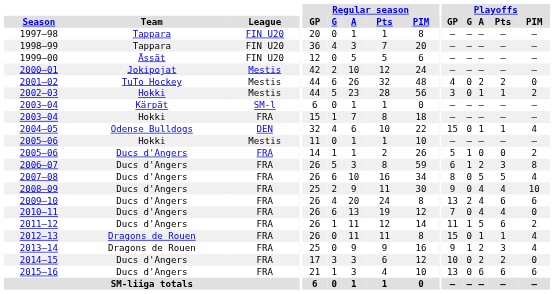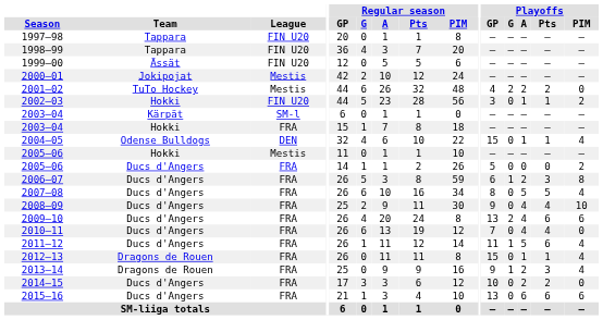 <table border="0" cellpadding="1" cellspacing="0" style="text-align:center; width:60em">
 <tr bgcolor="#e0e0e0">
 <th colspan="3" bgcolor="#ffffff"></th>
 <th rowspan="99" bgcolor="#ffffff"></th>
 <th colspan="5"><a href='#'>Regular season</a></th>
 <th rowspan="99" bgcolor="#ffffff"></th>
 <th colspan="5"><a href='#'>Playoffs</a></th>
 </tr>
 <tr bgcolor="#e0e0e0">
 <th><a href='#'>Season</a></th>
 <th>Team</th>
 <th>League</th>
 <th>GP</th>
 <th><a href='#'>G</a></th>
 <th><a href='#'>A</a></th>
 <th><a href='#'>Pts</a></th>
 <th><a href='#'>PIM</a></th>
 <th>GP</th>
 <th>G</th>
 <th>A</th>
 <th>Pts</th>
 <th>PIM</th>
 </tr>
 <tr>
 <td>1997–98</td>
 <td><a href='#'>Tappara</a></td>
 <td><a href='#'>FIN U20</a></td>
 <td>20</td>
 <td>0</td>
 <td>1</td>
 <td>1</td>
 <td>8</td>
 <td>—</td>
 <td>—</td>
 <td>—</td>
 <td>—</td>
 <td>—</td>
 </tr>
 <tr style="background:#f0f0f0;">
 <td>1998–99</td>
 <td>Tappara</td>
 <td>FIN U20</td>
 <td>36</td>
 <td>4</td>
 <td>3</td>
 <td>7</td>
 <td>20</td>
 <td>—</td>
 <td>—</td>
 <td>—</td>
 <td>—</td>
 <td>—</td>
 </tr>
 <tr>
 <td>1999–00</td>
 <td><a href='#'>Ässät</a></td>
 <td>FIN U20</td>
 <td>12</td>
 <td>0</td>
 <td>5</td>
 <td>5</td>
 <td>6</td>
 <td>—</td>
 <td>—</td>
 <td>—</td>
 <td>—</td>
 <td>—</td>
 </tr>
 <tr style="background:#f0f0f0;">
 <td><a href='#'>2000–01</a></td>
 <td><a href='#'>Jokipojat</a></td>
 <td><a href='#'>Mestis</a></td>
 <td>42</td>
 <td>2</td>
 <td>10</td>
 <td>12</td>
 <td>24</td>
 <td>—</td>
 <td>—</td>
 <td>—</td>
 <td>—</td>
 <td>—</td>
 </tr>
 <tr>
 <td><a href='#'>2001–02</a></td>
 <td><a href='#'>TuTo Hockey</a></td>
 <td>Mestis</td>
 <td>44</td>
 <td>6</td>
 <td>26</td>
 <td>32</td>
 <td>48</td>
 <td>4</td>
-<td>0</td>
+<td>2</td>
 <td>2</td>
 <td>2</td>
 <td>0</td>
 </tr>
 <tr style="background:#f0f0f0;">
 <td><a href='#'>2002–03</a></td>
 <td><a href='#'>Hokki</a></td>
-<td>Mestis</td>
+<td><a href='#'>FIN U20</a></td>
 <td>44</td>
 <td>5</td>
 <td>23</td>
 <td>28</td>
 <td>56</td>
 <td>3</td>
 <td>0</td>
 <td>1</td>
 <td>1</td>
 <td>2</td>
 </tr>
 <tr>
 <td><a href='#'>2003–04</a></td>
 <td><a href='#'>Kärpät</a></td>
 <td><a href='#'>SM-l</a></td>
 <td>6</td>
 <td>0</td>
 <td>1</td>
 <td>1</td>
 <td>0</td>
 <td>—</td>
 <td>—</td>
 <td>—</td>
 <td>—</td>
 <td>—</td>
 </tr>
 <tr style="background:#f0f0f0;">
 <td><a href='#'>2003–04</a></td>
 <td>Hokki</td>
 <td>FRA</td>
 <td>15</td>
 <td>1</td>
 <td>7</td>
 <td>8</td>
 <td>18</td>
 <td>—</td>
 <td>—</td>
 <td>—</td>
 <td>—</td>
 <td>—</td>
 </tr>
 <tr>
 <td><a href='#'>2004–05</a></td>
 <td><a href='#'>Odense Bulldogs</a></td>
 <td><a href='#'>DEN</a></td>
 <td>32</td>
 <td>4</td>
 <td>6</td>
 <td>10</td>
 <td>22</td>
 <td>15</td>
 <td>0</td>
 <td>1</td>
 <td>1</td>
 <td>4</td>
 </tr>
 <tr style="background:#f0f0f0;">
 <td><a href='#'>2005–06</a></td>
 <td>Hokki</td>
 <td>Mestis</td>
 <td>11</td>
 <td>0</td>
 <td>1</td>
 <td>1</td>
 <td>10</td>
 <td>—</td>
 <td>—</td>
 <td>—</td>
 <td>—</td>
 <td>—</td>
 </tr>
 <tr>
 <td><a href='#'>2005–06</a></td>
 <td><a href='#'>Ducs d'Angers</a></td>
 <td><a href='#'>FRA</a></td>
 <td>14</td>
 <td>1</td>
 <td>1</td>
 <td>2</td>
 <td>26</td>
 <td>5</td>
-<td>1</td>
+<td>0</td>
 <td>0</td>
 <td>0</td>
 <td>2</td>
 </tr>
 <tr style="background:#f0f0f0;">
 <td><a href='#'>2006–07</a></td>
 <td>Ducs d'Angers</td>
 <td>FRA</td>
 <td>26</td>
 <td>5</td>
 <td>3</td>
 <td>8</td>
 <td>59</td>
 <td>6</td>
 <td>1</td>
 <td>2</td>
 <td>3</td>
 <td>8</td>
 </tr>
 <tr>
 <td><a href='#'>2007–08</a></td>
 <td>Ducs d'Angers</td>
 <td>FRA</td>
 <td>26</td>
 <td>6</td>
 <td>10</td>
 <td>16</td>
 <td>34</td>
 <td>8</td>
 <td>0</td>
 <td>5</td>
 <td>5</td>
 <td>4</td>
 </tr>
 <tr style="background:#f0f0f0;">
 <td><a href='#'>2008–09</a></td>
 <td>Ducs d'Angers</td>
 <td>FRA</td>
 <td>25</td>
 <td>2</td>
 <td>9</td>
 <td>11</td>
 <td>30</td>
 <td>9</td>
 <td>0</td>
 <td>4</td>
 <td>4</td>
 <td>10</td>
 </tr>
 <tr>
 <td><a href='#'>2009–10</a></td>
 <td>Ducs d'Angers</td>
 <td>FRA</td>
 <td>26</td>
 <td>4</td>
 <td>20</td>
 <td>24</td>
 <td>8</td>
 <td>13</td>
 <td>2</td>
 <td>4</td>
 <td>6</td>
 <td>6</td>
 </tr>
 <tr style="background:#f0f0f0;">
 <td><a href='#'>2010–11</a></td>
 <td>Ducs d'Angers</td>
 <td>FRA</td>
 <td>26</td>
 <td>6</td>
 <td>13</td>
 <td>19</td>
 <td>12</td>
 <td>7</td>
 <td>0</td>
 <td>4</td>
 <td>4</td>
 <td>0</td>
 </tr>
 <tr>
 <td><a href='#'>2011–12</a></td>
 <td>Ducs d'Angers</td>
 <td>FRA</td>
 <td>26</td>
 <td>1</td>
 <td>11</td>
 <td>12</td>
 <td>14</td>
 <td>11</td>
 <td>1</td>
 <td>5</td>
 <td>6</td>
-<td>2</td>
+<td>4</td>
 </tr>
 <tr style="background:#f0f0f0;">
 <td><a href='#'>2012–13</a></td>
 <td><a href='#'>Dragons de Rouen</a></td>
 <td>FRA</td>
 <td>26</td>
 <td>0</td>
 <td>11</td>
 <td>11</td>
 <td>8</td>
 <td>15</td>
 <td>0</td>
 <td>1</td>
 <td>1</td>
 <td>4</td>
 </tr>
 <tr>
 <td><a href='#'>2013–14</a></td>
 <td>Dragons de Rouen</td>
 <td>FRA</td>
 <td>25</td>
 <td>0</td>
 <td>9</td>
 <td>9</td>
 <td>16</td>
 <td>9</td>
 <td>1</td>
 <td>2</td>
 <td>3</td>
 <td>4</td>
 </tr>
 <tr style="background:#f0f0f0;">
 <td><a href='#'>2014–15</a></td>
 <td>Ducs d'Angers</td>
 <td>FRA</td>
 <td>17</td>
 <td>3</td>
 <td>3</td>
 <td>6</td>
 <td>12</td>
 <td>10</td>
 <td>0</td>
 <td>2</td>
 <td>2</td>
 <td>0</td>
 </tr>
 <tr>
 <td><a href='#'>2015–16</a></td>
 <td>Ducs d'Angers</td>
 <td>FRA</td>
 <td>21</td>
 <td>1</td>
 <td>3</td>
 <td>4</td>
 <td>10</td>
 <td>13</td>
 <td>0</td>
 <td>6</td>
 <td>6</td>
 <td>6</td>
 </tr>
 <tr style="text-align:center; background:#e0e0e0;">
 <th colspan="3">SM-liiga totals</th>
 <th>6</th>
 <th>0</th>
 <th>1</th>
 <th>1</th>
 <th>0</th>
 <th>—</th>
 <th>—</th>
 <th>—</th>
 <th>—</th>
 <th>—</th>
 </tr>
 </table>
